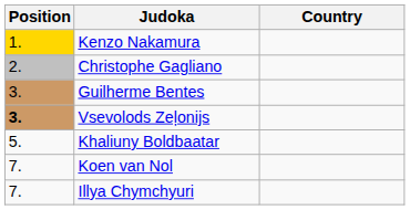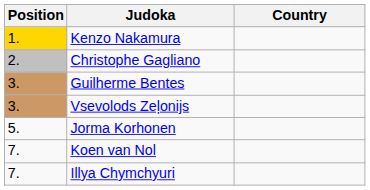 <table class=wikitable>
 <tr>
 <th>Position</th>
 <th width=180>Judoka</th>
 <th width=140>Country</th>
 </tr>
 <tr>
 <td bgcolor=gold>1.</td>
 <td><a href='#'>Kenzo Nakamura</a></td>
 <td></td>
 </tr>
 <tr>
 <td bgcolor=silver>2.</td>
 <td><a href='#'>Christophe Gagliano</a></td>
 <td></td>
 </tr>
 <tr>
 <td bgcolor=CC9966>3.</td>
 <td><a href='#'>Guilherme Bentes</a></td>
 <td></td>
 </tr>
 <tr>
-<td bgcolor=CC9966><strong>3.</strong></td>
+<td bgcolor=CC9966>3.</td>
 <td><a href='#'>Vsevolods Zeļonijs</a></td>
 <td></td>
 </tr>
 <tr>
 <td>5.</td>
-<td><a href='#'>Khaliuny Boldbaatar</a></td>
+<td><a href='#'>Jorma Korhonen</a></td>
 <td></td>
 </tr>
 <tr>
 <td>7.</td>
 <td><a href='#'>Koen van Nol</a></td>
 <td></td>
 </tr>
 <tr>
 <td>7.</td>
 <td><a href='#'>Illya Chymchyuri</a></td>
 <td></td>
 </tr>
 </table>
